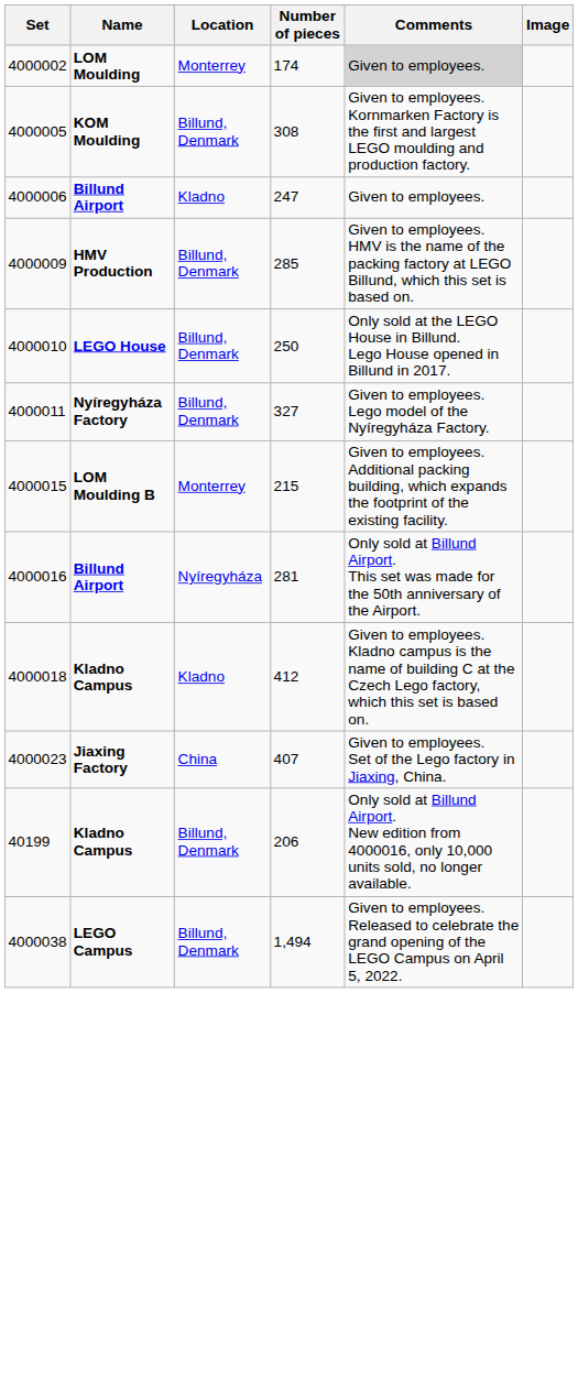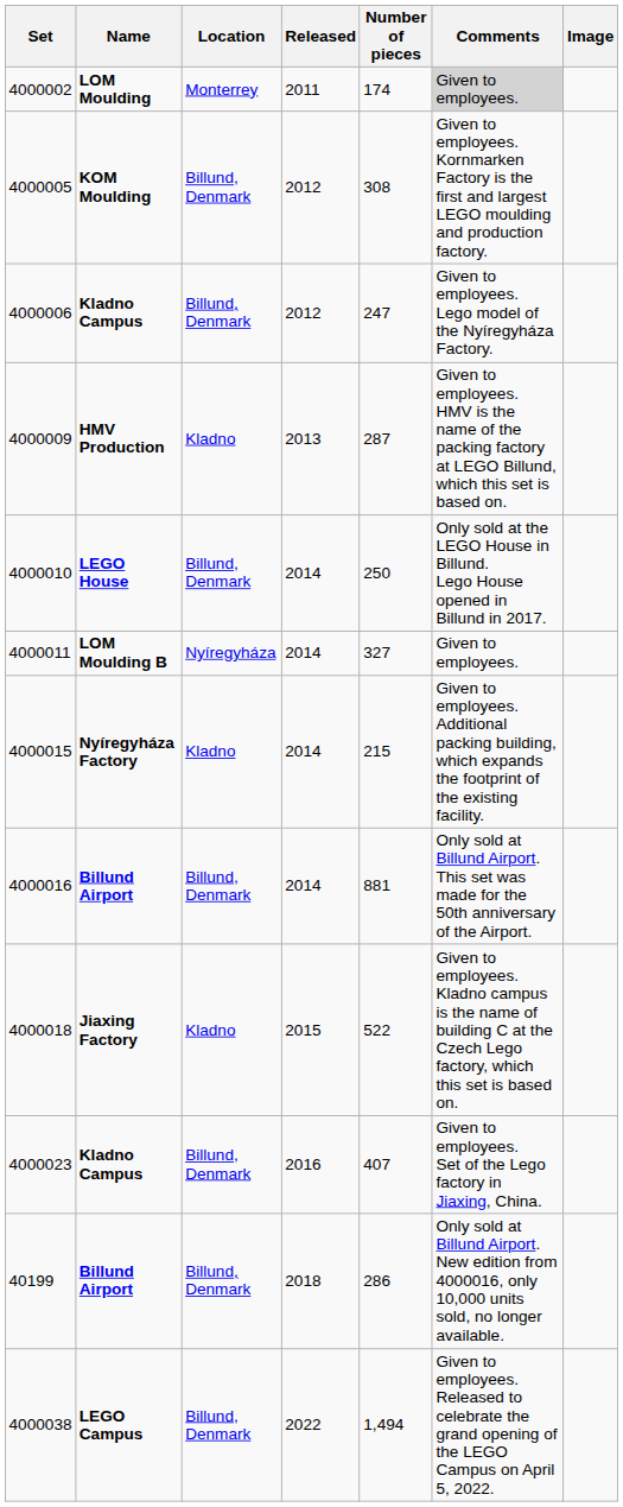 <table class="wikitable">
 <tr>
 <th>Set</th>
 <th>Name</th>
 <th>Location</th>
+<th>Released</th>
 <th>Number of pieces</th>
 <th>Comments</th>
 <th>Image</th>
 </tr>
 <tr>
 <td>4000002</td>
 <td><strong>LOM Moulding</strong></td>
 <td> <a href='#'>Monterrey</a></td>
+<td>2011</td>
 <td>174</td>
 <td style="background: lightgrey;">Given to employees.</td>
 <td></td>
 </tr>
 <tr>
 <td>4000005</td>
 <td><strong>KOM Moulding</strong></td>
 <td> <a href='#'>Billund, Denmark</a></td>
+<td>2012</td>
 <td>308</td>
 <td>Given to employees.<br>Kornmarken Factory is the first and largest LEGO moulding and production factory.</td>
 <td></td>
 </tr>
 <tr>
 <td>4000006</td>
-<td><strong><a href='#'>Billund Airport</a></strong></td>
-<td> <a href='#'>Kladno</a></td>
+<td><strong>Kladno Campus</strong></td>
+<td> <a href='#'>Billund, Denmark</a></td>
+<td>2012</td>
 <td>247</td>
-<td>Given to employees.</td>
+<td>Given to employees.<br>Lego model of the Nyíregyháza Factory.</td>
 <td></td>
 </tr>
 <tr>
 <td>4000009</td>
 <td><strong>HMV Production</strong></td>
-<td> <a href='#'>Billund, Denmark</a></td>
-<td>285</td>
+<td> <a href='#'>Kladno</a></td>
+<td>2013</td>
+<td>287</td>
 <td>Given to employees.<br>HMV is the name of the packing factory at LEGO Billund, which this set is based on.</td>
 <td></td>
 </tr>
 <tr>
 <td>4000010</td>
 <td><strong><a href='#'>LEGO House</a></strong></td>
 <td> <a href='#'>Billund, Denmark</a></td>
+<td>2014</td>
 <td>250</td>
 <td>Only sold at the LEGO House in Billund.<br>Lego House opened in Billund in 2017.</td>
 <td></td>
 </tr>
 <tr>
 <td>4000011</td>
-<td><strong>Nyíregyháza Factory</strong></td>
-<td> <a href='#'>Billund, Denmark</a></td>
+<td><strong>LOM Moulding B</strong></td>
+<td> <a href='#'>Nyíregyháza</a></td>
+<td>2014</td>
 <td>327</td>
-<td>Given to employees.<br>Lego model of the Nyíregyháza Factory.</td>
+<td>Given to employees.</td>
 <td></td>
 </tr>
 <tr>
 <td>4000015</td>
-<td><strong>LOM Moulding B</strong></td>
-<td> <a href='#'>Monterrey</a></td>
+<td><strong>Nyíregyháza Factory</strong></td>
+<td> <a href='#'>Kladno</a></td>
+<td>2014</td>
 <td>215</td>
 <td>Given to employees.<br>Additional packing building, which expands the footprint of the existing facility.</td>
 <td></td>
 </tr>
 <tr>
 <td>4000016</td>
 <td><strong><a href='#'>Billund Airport</a></strong></td>
-<td> <a href='#'>Nyíregyháza</a></td>
-<td>281</td>
+<td> <a href='#'>Billund, Denmark</a></td>
+<td>2014</td>
+<td>881</td>
 <td>Only sold at <a href='#'>Billund Airport</a>.<br>This set was made for the 50th anniversary of the Airport.</td>
 <td></td>
 </tr>
 <tr>
 <td>4000018</td>
-<td><strong>Kladno Campus</strong></td>
+<td><strong>Jiaxing Factory</strong></td>
 <td> <a href='#'>Kladno</a></td>
-<td>412</td>
+<td>2015</td>
+<td>522</td>
 <td>Given to employees.<br>Kladno campus is the name of building C at the Czech Lego factory, which this set is based on.</td>
 <td></td>
 </tr>
 <tr>
 <td>4000023</td>
-<td><strong>Jiaxing Factory</strong></td>
-<td> <a href='#'>China</a></td>
+<td><strong>Kladno Campus</strong></td>
+<td> <a href='#'>Billund, Denmark</a></td>
+<td>2016</td>
 <td>407</td>
 <td>Given to employees.<br>Set of the Lego factory in <a href='#'>Jiaxing</a>, China.</td>
 <td></td>
 </tr>
 <tr>
 <td>40199</td>
-<td><strong>Kladno Campus</strong></td>
+<td><strong><a href='#'>Billund Airport</a></strong></td>
 <td> <a href='#'>Billund, Denmark</a></td>
-<td>206</td>
+<td>2018</td>
+<td>286</td>
 <td>Only sold at <a href='#'>Billund Airport</a>.<br>New edition from 4000016, only 10,000 units sold, no longer available.</td>
 <td></td>
 </tr>
 <tr>
 <td>4000038</td>
 <td><strong>LEGO Campus</strong></td>
 <td> <a href='#'>Billund, Denmark</a></td>
+<td>2022</td>
 <td>1,494</td>
 <td>Given to employees.<br>Released to celebrate the grand opening of the LEGO Campus on April 5, 2022.</td>
 <td></td>
 </tr>
 </table>
